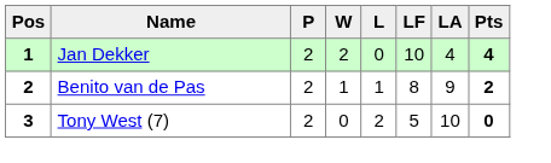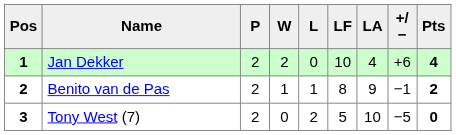 <table style=border-collapse:collapse border=1 cellspacing=0 cellpadding=5>
 <tr align=center bgcolor=#efefef>
 <th width=20>Pos</th>
 <th width=200>Name</th>
 <th width=20>P</th>
 <th width=20>W</th>
 <th width=20>L</th>
 <th width=20>LF</th>
 <th width=20>LA</th>
+<th width=20>+/−</th>
 <th width=20>Pts</th>
 </tr>
 <tr align=center style="background: #ccffcc;">
 <td><strong>1</strong></td>
 <td align="left"> <a href='#'>Jan Dekker</a></td>
 <td>2</td>
 <td>2</td>
 <td>0</td>
 <td>10</td>
 <td>4</td>
+<td>+6</td>
 <td><strong>4</strong></td>
 </tr>
 <tr align=center>
 <td><strong>2</strong></td>
 <td align="left"> <a href='#'>Benito van de Pas</a></td>
 <td>2</td>
 <td>1</td>
 <td>1</td>
 <td>8</td>
 <td>9</td>
+<td>−1</td>
 <td><strong>2</strong></td>
 </tr>
 <tr align=center>
 <td><strong>3</strong></td>
 <td align="left"> <a href='#'>Tony West</a> (7)</td>
 <td>2</td>
 <td>0</td>
 <td>2</td>
 <td>5</td>
 <td>10</td>
+<td>−5</td>
 <td><strong>0</strong></td>
 </tr>
 </table>
